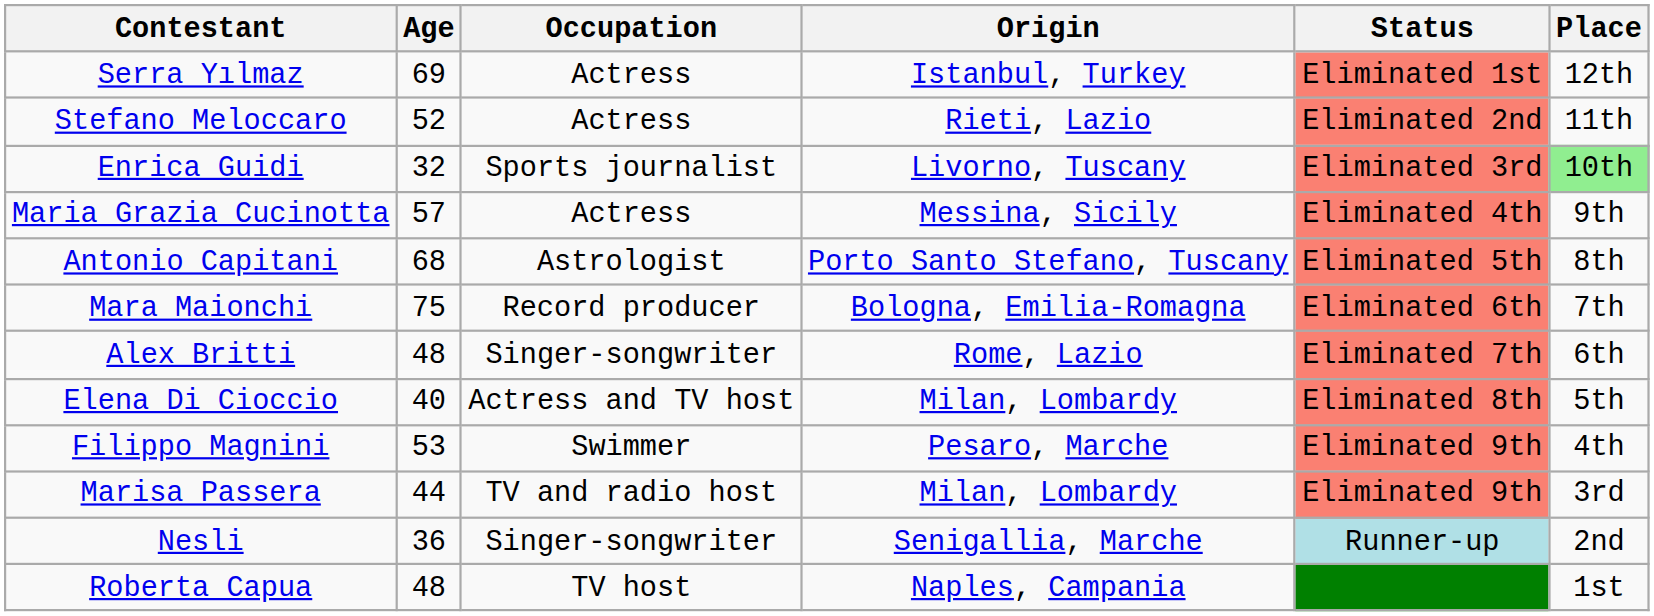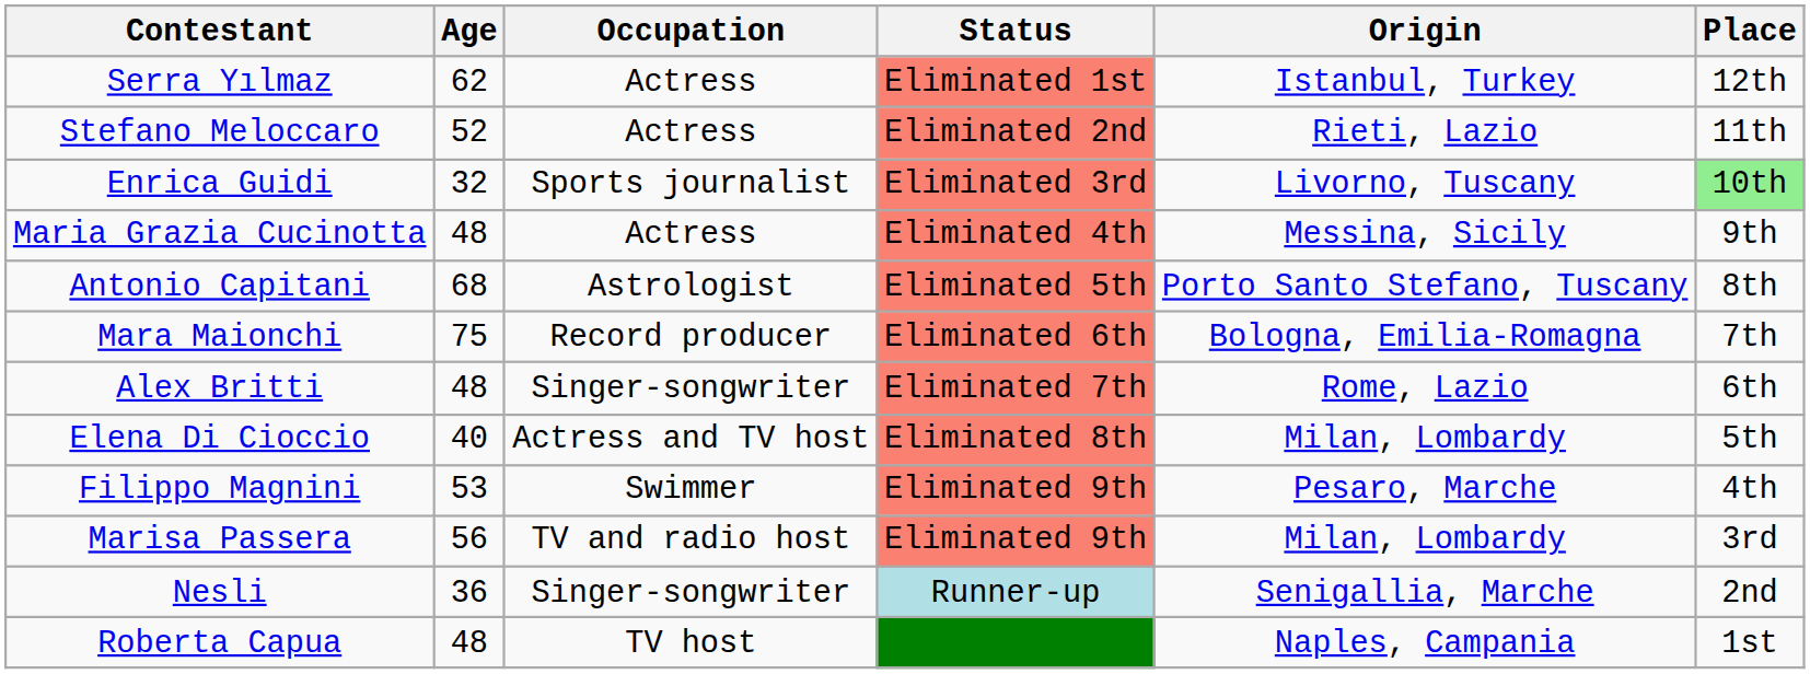 <table class="wikitable" style="text-align: center;">
 <tr>
 <th>Contestant</th>
 <th>Age</th>
 <th>Occupation</th>
+<th>Status</th>
 <th>Origin</th>
-<th>Status</th>
 <th>Place</th>
 </tr>
 <tr>
 <td><a href='#'>Serra Yılmaz</a></td>
-<td>69</td>
+<td>62</td>
 <td>Actress</td>
+<td bgcolor=#fa8072>Eliminated 1st</td>
 <td><a href='#'>Istanbul</a>, <a href='#'>Turkey</a></td>
-<td bgcolor=#fa8072>Eliminated 1st</td>
 <td>12th</td>
 </tr>
 <tr>
 <td><a href='#'>Stefano Meloccaro</a></td>
 <td>52</td>
 <td>Actress</td>
+<td bgcolor=#fa8072>Eliminated 2nd</td>
 <td><a href='#'>Rieti</a>, <a href='#'>Lazio</a></td>
-<td bgcolor=#fa8072>Eliminated 2nd</td>
 <td>11th</td>
 </tr>
 <tr>
 <td><a href='#'>Enrica Guidi</a></td>
 <td>32</td>
 <td>Sports journalist</td>
+<td bgcolor=#fa8072>Eliminated 3rd</td>
 <td><a href='#'>Livorno</a>, <a href='#'>Tuscany</a></td>
-<td bgcolor=#fa8072>Eliminated 3rd</td>
 <td style="background: lightgreen;">10th</td>
 </tr>
 <tr>
 <td><a href='#'>Maria Grazia Cucinotta</a></td>
-<td>57</td>
+<td>48</td>
 <td>Actress</td>
+<td bgcolor=#fa8072>Eliminated 4th</td>
 <td><a href='#'>Messina</a>, <a href='#'>Sicily</a></td>
-<td bgcolor=#fa8072>Eliminated 4th</td>
 <td>9th</td>
 </tr>
 <tr>
 <td><a href='#'>Antonio Capitani</a></td>
 <td>68</td>
 <td>Astrologist</td>
+<td bgcolor=#fa8072>Eliminated 5th</td>
 <td><a href='#'>Porto Santo Stefano</a>, <a href='#'>Tuscany</a></td>
-<td bgcolor=#fa8072>Eliminated 5th</td>
 <td>8th</td>
 </tr>
 <tr>
 <td><a href='#'>Mara Maionchi</a></td>
 <td>75</td>
 <td>Record producer</td>
+<td bgcolor=#fa8072>Eliminated 6th</td>
 <td><a href='#'>Bologna</a>, <a href='#'>Emilia-Romagna</a></td>
-<td bgcolor=#fa8072>Eliminated 6th</td>
 <td>7th</td>
 </tr>
 <tr>
 <td><a href='#'>Alex Britti</a></td>
 <td>48</td>
 <td>Singer-songwriter</td>
+<td bgcolor=#fa8072>Eliminated 7th</td>
 <td><a href='#'>Rome</a>, <a href='#'>Lazio</a></td>
-<td bgcolor=#fa8072>Eliminated 7th</td>
 <td>6th</td>
 </tr>
 <tr>
 <td><a href='#'>Elena Di Cioccio</a></td>
 <td>40</td>
 <td>Actress and TV host</td>
+<td bgcolor=#fa8072>Eliminated 8th</td>
 <td><a href='#'>Milan</a>, <a href='#'>Lombardy</a></td>
-<td bgcolor=#fa8072>Eliminated 8th</td>
 <td>5th</td>
 </tr>
 <tr>
 <td><a href='#'>Filippo Magnini</a></td>
 <td>53</td>
 <td>Swimmer</td>
+<td bgcolor=#fa8072>Eliminated 9th</td>
 <td><a href='#'>Pesaro</a>, <a href='#'>Marche</a></td>
-<td bgcolor=#fa8072>Eliminated 9th</td>
 <td>4th</td>
 </tr>
 <tr>
 <td><a href='#'>Marisa Passera</a></td>
-<td>44</td>
+<td>56</td>
 <td>TV and radio host</td>
+<td bgcolor=#fa8072>Eliminated 9th</td>
 <td><a href='#'>Milan</a>, <a href='#'>Lombardy</a></td>
-<td bgcolor=#fa8072>Eliminated 9th</td>
 <td>3rd</td>
 </tr>
 <tr>
 <td><a href='#'>Nesli</a></td>
 <td>36</td>
 <td>Singer-songwriter</td>
+<td bgcolor=#B0E0E6>Runner-up</td>
 <td><a href='#'>Senigallia</a>, <a href='#'>Marche</a></td>
-<td bgcolor=#B0E0E6>Runner-up</td>
 <td>2nd</td>
 </tr>
 <tr>
 <td><a href='#'>Roberta Capua</a></td>
 <td>48</td>
 <td>TV host</td>
+<td bgcolor=green></td>
 <td><a href='#'>Naples</a>, <a href='#'>Campania</a></td>
-<td bgcolor=green></td>
 <td>1st</td>
 </tr>
 </table>
